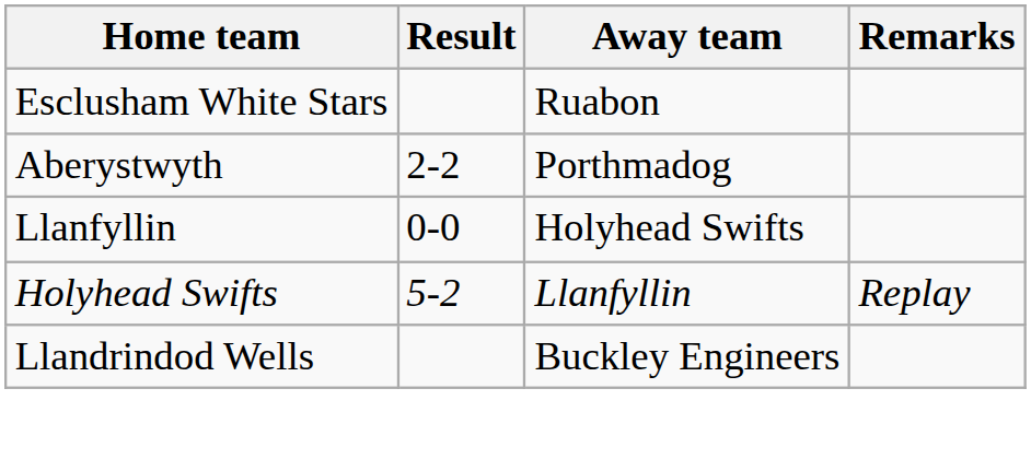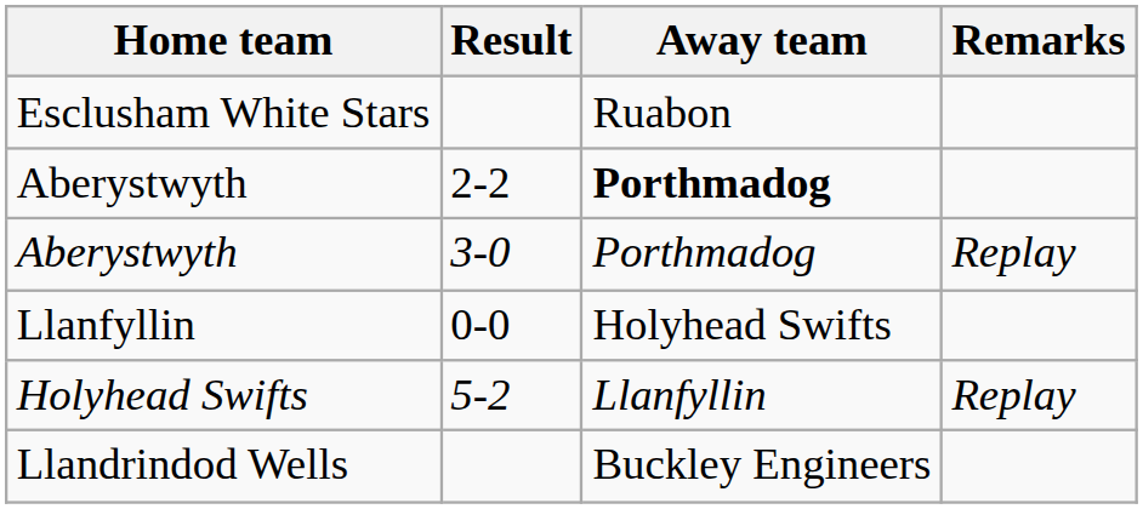 <table class="wikitable">
 <tr>
 <th>Home team</th>
 <th>Result</th>
 <th>Away team</th>
 <th>Remarks</th>
 </tr>
 <tr>
 <td>Esclusham White Stars</td>
 <td></td>
 <td>Ruabon</td>
 <td></td>
 </tr>
 <tr>
 <td>Aberystwyth</td>
 <td>2-2</td>
-<td>Porthmadog</td>
+<td><strong>Porthmadog</strong></td>
 <td></td>
+</tr>
+<tr>
+<td><em>Aberystwyth</em></td>
+<td><em>3-0</em></td>
+<td><em>Porthmadog</em></td>
+<td><em>Replay</em></td>
 </tr>
 <tr>
 <td>Llanfyllin</td>
 <td>0-0</td>
 <td>Holyhead Swifts</td>
 <td></td>
 </tr>
 <tr>
 <td><em>Holyhead Swifts</em></td>
 <td><em>5-2</em></td>
 <td><em>Llanfyllin</em></td>
 <td><em>Replay</em></td>
 </tr>
 <tr>
 <td>Llandrindod Wells</td>
 <td></td>
 <td>Buckley Engineers</td>
 <td></td>
 </tr>
 </table>
